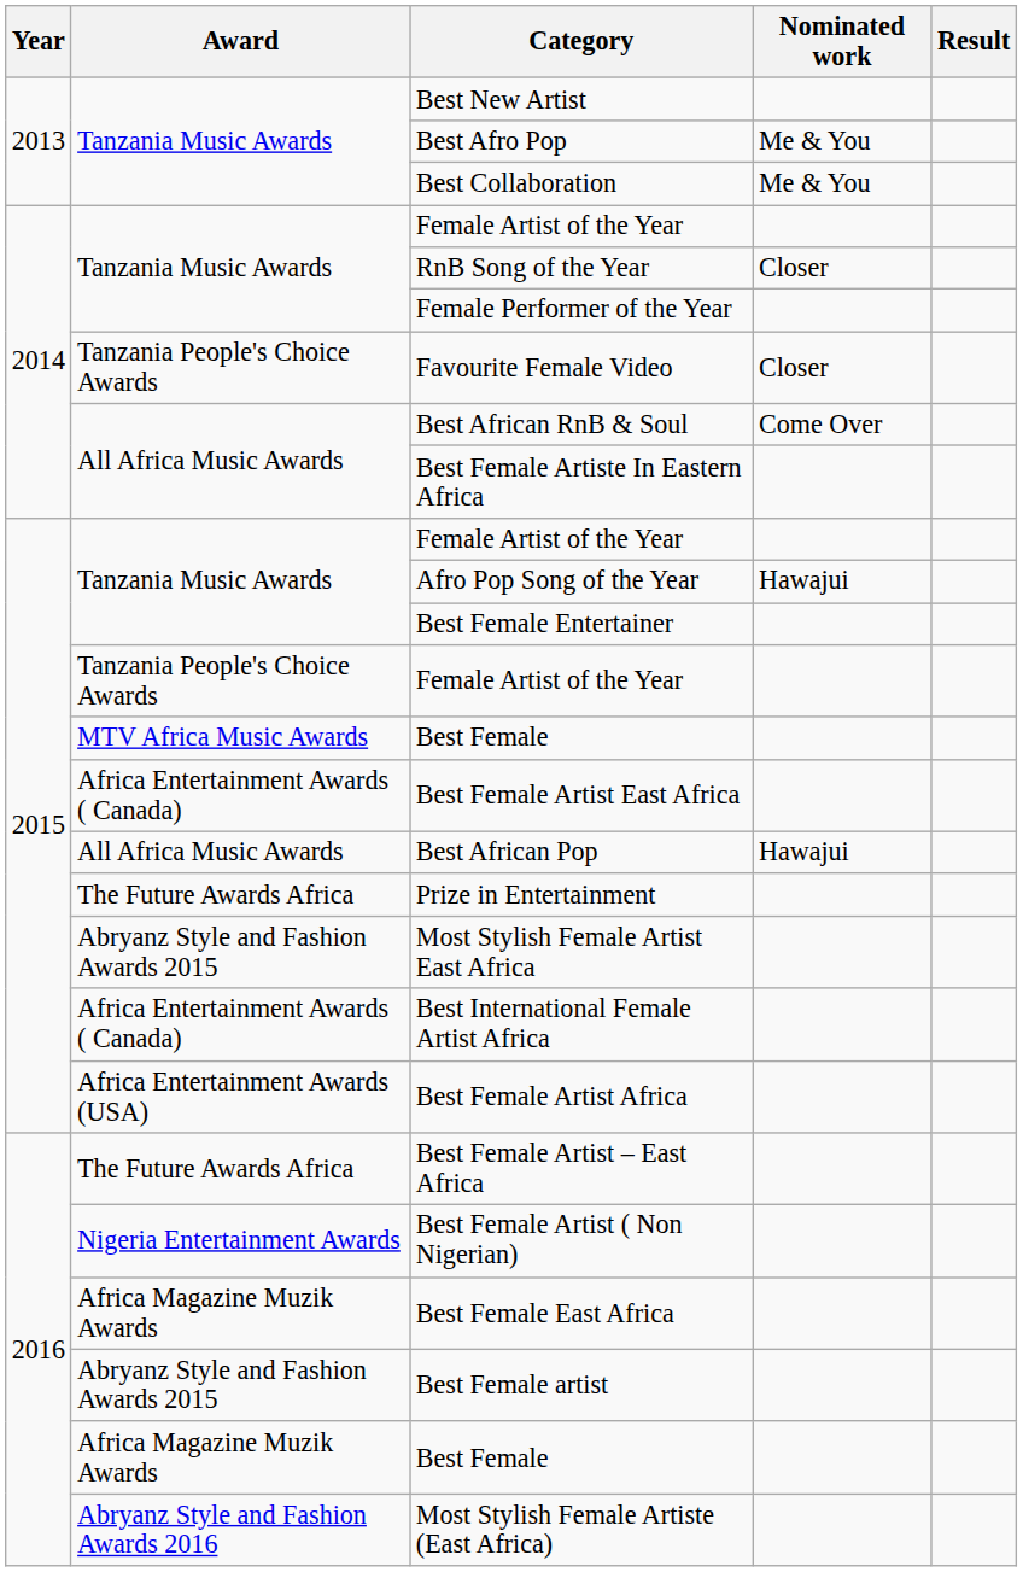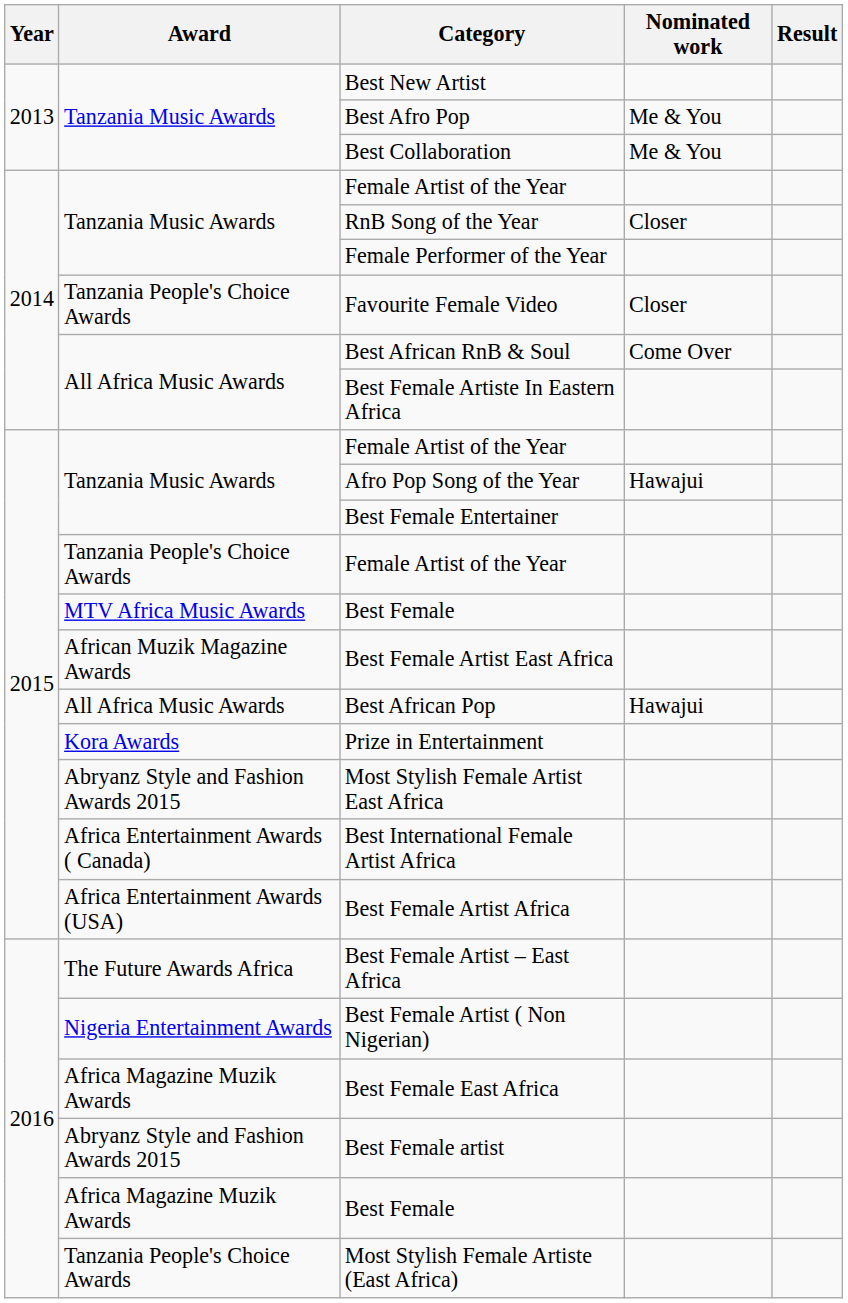 <table class="wikitable">
 <tr>
 <th scope="col">Year</th>
 <th scope="col">Award</th>
 <th scope="col">Category</th>
 <th scope="col">Nominated work</th>
 <th scope="col">Result</th>
 </tr>
 <tr>
 <td rowspan="3">2013</td>
 <td rowspan="3"><a href='#'>Tanzania Music Awards</a></td>
 <td>Best New Artist</td>
 <td></td>
 <td></td>
 </tr>
 <tr>
 <td>Best Afro Pop</td>
 <td>Me & You</td>
 <td></td>
 </tr>
 <tr>
 <td>Best Collaboration</td>
 <td>Me & You</td>
 <td></td>
 </tr>
 <tr>
 <td rowspan="6">2014</td>
 <td rowspan="3">Tanzania Music Awards</td>
 <td>Female Artist of the Year</td>
 <td></td>
 <td></td>
 </tr>
 <tr>
 <td>RnB Song of the Year</td>
 <td>Closer</td>
 <td></td>
 </tr>
 <tr>
 <td>Female Performer of the Year</td>
 <td></td>
 <td></td>
 </tr>
 <tr>
 <td>Tanzania People's Choice Awards</td>
 <td>Favourite Female Video</td>
 <td>Closer</td>
 <td></td>
 </tr>
 <tr>
 <td rowspan="2">All Africa Music Awards</td>
 <td>Best African RnB & Soul</td>
 <td>Come Over</td>
 <td></td>
 </tr>
 <tr>
 <td>Best Female Artiste In Eastern Africa</td>
 <td></td>
 <td></td>
 </tr>
 <tr>
 <td rowspan="11">2015</td>
 <td rowspan="3">Tanzania Music Awards</td>
 <td>Female Artist of the Year</td>
 <td></td>
 <td></td>
 </tr>
 <tr>
 <td>Afro Pop Song of the Year</td>
 <td>Hawajui</td>
 <td></td>
 </tr>
 <tr>
 <td>Best Female Entertainer</td>
 <td></td>
 <td></td>
 </tr>
 <tr>
 <td rowspan="1">Tanzania People's Choice Awards</td>
 <td>Female Artist of the Year</td>
 <td></td>
 <td></td>
 </tr>
 <tr>
 <td rowspan="1"><a href='#'>MTV Africa Music Awards</a></td>
 <td>Best Female</td>
 <td></td>
 <td></td>
 </tr>
 <tr>
-<td>Africa Entertainment Awards ( Canada)</td>
+<td rowspan="1">African Muzik Magazine Awards</td>
 <td>Best Female Artist East Africa</td>
 <td></td>
 <td></td>
 </tr>
 <tr>
 <td rowspan="1">All Africa Music Awards</td>
 <td>Best African Pop</td>
 <td>Hawajui</td>
 <td></td>
 </tr>
 <tr>
-<td rowspan="1">The Future Awards Africa</td>
+<td><a href='#'>Kora Awards</a></td>
 <td>Prize in Entertainment</td>
 <td></td>
 <td></td>
 </tr>
 <tr>
 <td rowspan="1">Abryanz Style and Fashion Awards 2015</td>
 <td>Most Stylish Female Artist East Africa</td>
 <td></td>
 <td></td>
 </tr>
 <tr>
 <td>Africa Entertainment Awards ( Canada)</td>
 <td>Best International Female Artist Africa</td>
 <td></td>
 <td></td>
 </tr>
 <tr>
 <td>Africa Entertainment Awards (USA)</td>
 <td>Best Female Artist Africa</td>
 <td></td>
 <td></td>
 </tr>
 <tr>
 <td rowspan=6>2016</td>
 <td rowspan="1">The Future Awards Africa</td>
 <td>Best Female Artist – East Africa</td>
 <td></td>
 <td></td>
 </tr>
 <tr>
 <td><a href='#'>Nigeria Entertainment Awards</a></td>
 <td>Best Female Artist ( Non Nigerian)</td>
 <td></td>
 <td></td>
 </tr>
 <tr>
 <td>Africa Magazine Muzik Awards</td>
 <td>Best Female East Africa</td>
 <td></td>
 <td></td>
 </tr>
 <tr>
 <td rowspan="1">Abryanz Style and Fashion Awards 2015</td>
 <td>Best Female artist</td>
 <td></td>
 <td></td>
 </tr>
 <tr>
 <td>Africa Magazine Muzik Awards</td>
 <td>Best Female</td>
 <td></td>
 <td></td>
 </tr>
 <tr>
-<td><a href='#'>Abryanz Style and Fashion Awards 2016</a></td>
+<td>Tanzania People's Choice Awards</td>
 <td>Most Stylish Female Artiste (East Africa)</td>
 <td></td>
 <td></td>
 </tr>
 </table>
